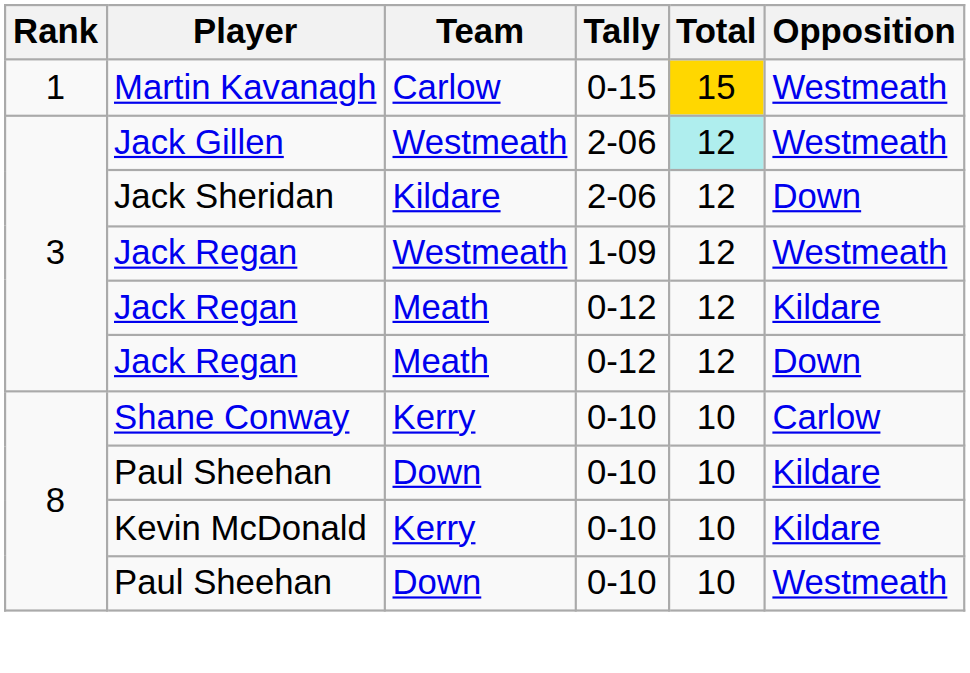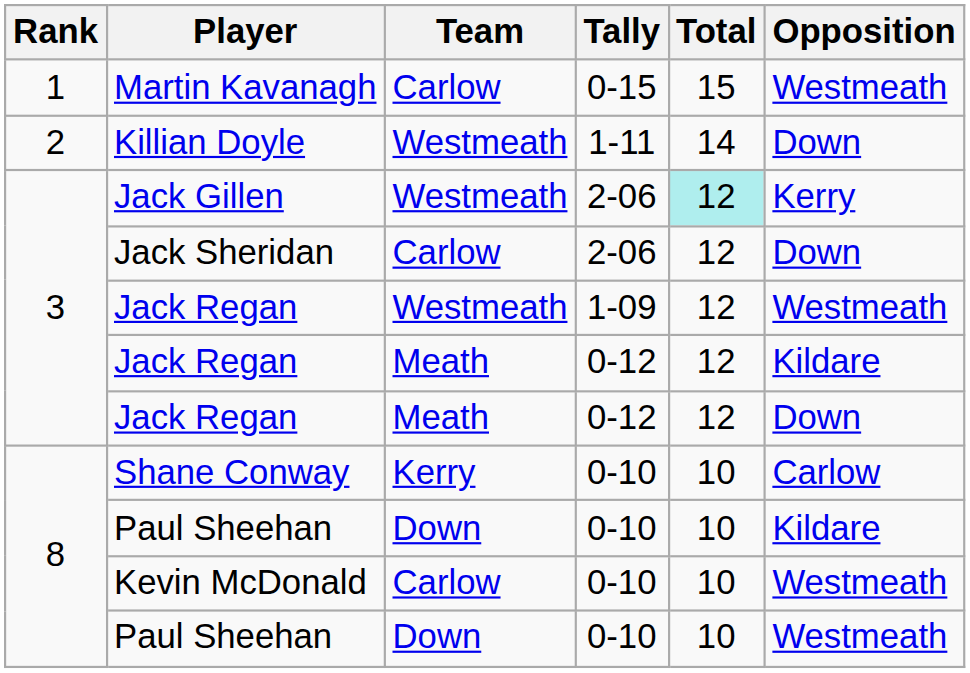 <table class="wikitable">
 <tr>
 <th>Rank</th>
 <th>Player</th>
 <th>Team</th>
 <th>Tally</th>
 <th>Total</th>
 <th>Opposition</th>
 </tr>
 <tr>
 <td rowspan=1 align=center>1</td>
 <td><a href='#'>Martin Kavanagh</a></td>
 <td><a href='#'>Carlow</a></td>
 <td align=center>0-15</td>
-<td align=center style="background: gold;">15</td>
+<td align=center>15</td>
 <td><a href='#'>Westmeath</a></td>
+</tr>
+<tr>
+<td rowspan=1 align=center>2</td>
+<td><a href='#'>Killian Doyle</a></td>
+<td><a href='#'>Westmeath</a></td>
+<td align=center>1-11</td>
+<td align=center>14</td>
+<td><a href='#'>Down</a></td>
 </tr>
 <tr>
 <td rowspan=5 align=center>3</td>
 <td><a href='#'>Jack Gillen</a></td>
 <td><a href='#'>Westmeath</a></td>
 <td align=center>2-06</td>
 <td align=center style="background: paleturquoise;">12</td>
-<td><a href='#'>Westmeath</a></td>
+<td><a href='#'>Kerry</a></td>
 </tr>
 <tr>
 <td>Jack Sheridan</td>
-<td><a href='#'>Kildare</a></td>
+<td><a href='#'>Carlow</a></td>
 <td align=center>2-06</td>
 <td align=center>12</td>
 <td><a href='#'>Down</a></td>
 </tr>
 <tr>
 <td><a href='#'>Jack Regan</a></td>
 <td><a href='#'>Westmeath</a></td>
 <td align=center>1-09</td>
 <td align=center>12</td>
 <td><a href='#'>Westmeath</a></td>
 </tr>
 <tr>
 <td><a href='#'>Jack Regan</a></td>
 <td><a href='#'>Meath</a></td>
 <td align=center>0-12</td>
 <td align=center>12</td>
 <td><a href='#'>Kildare</a></td>
 </tr>
 <tr>
 <td><a href='#'>Jack Regan</a></td>
 <td><a href='#'>Meath</a></td>
 <td align=center>0-12</td>
 <td align=center>12</td>
 <td><a href='#'>Down</a></td>
 </tr>
 <tr>
 <td rowspan=4 align=center>8</td>
 <td><a href='#'>Shane Conway</a></td>
 <td><a href='#'>Kerry</a></td>
 <td align=center>0-10</td>
 <td align=center>10</td>
 <td><a href='#'>Carlow</a></td>
 </tr>
 <tr>
 <td>Paul Sheehan</td>
 <td><a href='#'>Down</a></td>
 <td align=center>0-10</td>
 <td align=center>10</td>
 <td><a href='#'>Kildare</a></td>
 </tr>
 <tr>
 <td>Kevin McDonald</td>
-<td><a href='#'>Kerry</a></td>
+<td><a href='#'>Carlow</a></td>
 <td align=center>0-10</td>
 <td align=center>10</td>
-<td><a href='#'>Kildare</a></td>
+<td><a href='#'>Westmeath</a></td>
 </tr>
 <tr>
 <td>Paul Sheehan</td>
 <td><a href='#'>Down</a></td>
 <td align=center>0-10</td>
 <td align=center>10</td>
 <td><a href='#'>Westmeath</a></td>
 </tr>
 </table>
